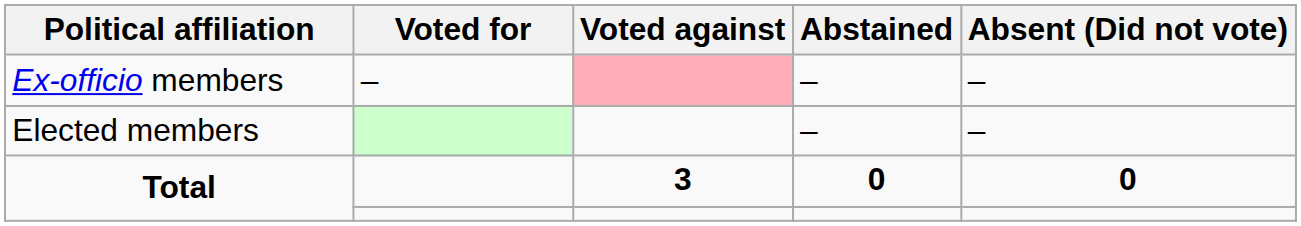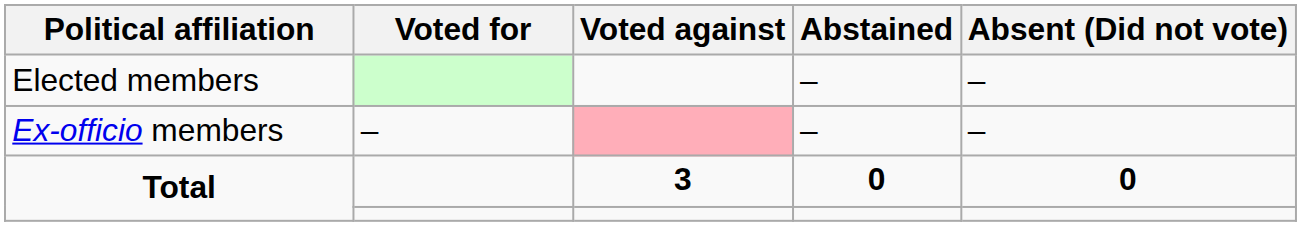 <table class="wikitable">
 <tr>
 <th style="width:27%">Political affiliation</th>
 <th style="width:17%">Voted for</th>
 <th>Voted against</th>
 <th>Abstained</th>
 <th>Absent (Did not vote)</th>
 </tr>
 <tr>
-<td><em><a href='#'>Ex-officio</a></em> members</td>
-<td>–</td>
-<td style="background-color:#FFAEB9;"></td>
+<td>Elected members</td>
+<td style="background-color:#CCFFCC;"></td>
+<td></td>
 <td>–</td>
 <td>–</td>
 </tr>
 <tr>
-<td>Elected members</td>
-<td style="background-color:#CCFFCC;"></td>
-<td></td>
+<td><em><a href='#'>Ex-officio</a></em> members</td>
+<td>–</td>
+<td style="background-color:#FFAEB9;"></td>
 <td>–</td>
 <td>–</td>
 </tr>
 <tr>
 <td style="text-align:center;" rowspan="2"><strong>Total</strong></td>
 <td></td>
 <td style="text-align:center;"><strong>3</strong></td>
 <td style="text-align:center;"><strong>0</strong></td>
 <td style="text-align:center;"><strong>0</strong></td>
 </tr>
 <tr>
 <td style="text-align:center;"></td>
 <td style="text-align:center;"></td>
 <td style="text-align:center;"></td>
 <td style="text-align:center;"></td>
 </tr>
 </table>
